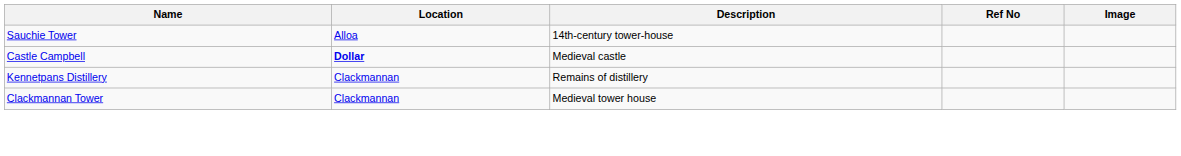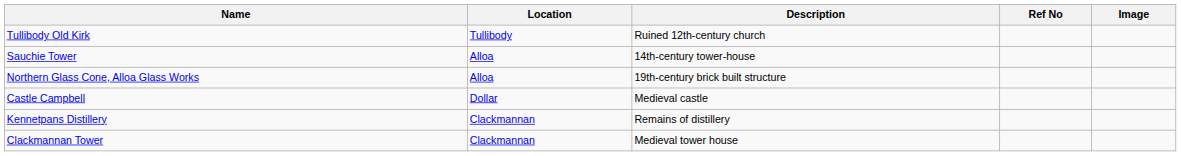 <table class="wikitable sortable" style="font-size: 90%;width:100%;border:0px;text-align:left;line-height:150%;">
 <tr>
 <th>Name</th>
 <th>Location</th>
 <th class="unsortable">Description</th>
 <th>Ref No</th>
 <th class="unsortable">Image</th>
 </tr>
 <tr>
+<td><a href='#'>Tullibody Old Kirk</a></td>
+<td><a href='#'>Tullibody</a></td>
+<td>Ruined 12th-century church</td>
+<td></td>
+<td></td>
+</tr>
+<tr>
 <td><a href='#'>Sauchie Tower</a></td>
 <td><a href='#'>Alloa</a></td>
 <td>14th-century tower-house</td>
 <td></td>
 <td></td>
 </tr>
 <tr>
+<td><a href='#'>Northern Glass Cone, Alloa Glass Works</a></td>
+<td><a href='#'>Alloa</a></td>
+<td>19th-century brick built structure</td>
+<td></td>
+<td></td>
+</tr>
+<tr>
 <td><a href='#'>Castle Campbell</a></td>
-<td><strong><a href='#'>Dollar</a></strong></td>
+<td><a href='#'>Dollar</a></td>
 <td>Medieval castle</td>
 <td></td>
 <td></td>
 </tr>
 <tr>
 <td><a href='#'>Kennetpans Distillery</a></td>
 <td><a href='#'>Clackmannan</a></td>
 <td>Remains of distillery</td>
 <td></td>
 <td></td>
 </tr>
 <tr>
 <td><a href='#'>Clackmannan Tower</a></td>
 <td><a href='#'>Clackmannan</a></td>
 <td>Medieval tower house</td>
 <td></td>
 <td></td>
 </tr>
 <tr>
 </tr>
 </table>
